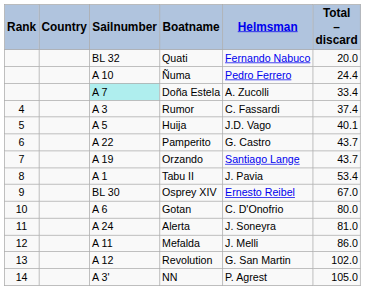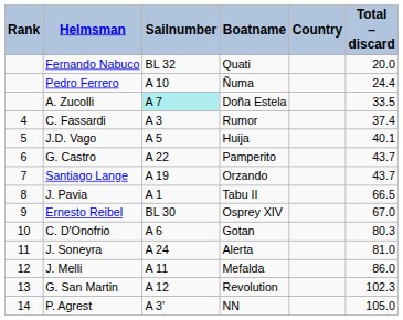 <table class="wikitable">
 <tr>
 <th style="text-align:center;background-color:LightSteelBlue"><strong>Rank</strong></th>
-<th style="text-align:center;background-color:LightSteelBlue"><strong>Country</strong></th>
+<th style="text-align:center;background-color:LightSteelBlue"><strong><a href='#'>Helmsman</a></strong></th>
 <th style="text-align:center;background-color:LightSteelBlue"><strong>Sailnumber</strong></th>
 <th style="text-align:center;background-color:LightSteelBlue"><strong>Boatname</strong></th>
-<th style="text-align:center;background-color:LightSteelBlue"><strong><a href='#'>Helmsman</a></strong></th>
+<th style="text-align:center;background-color:LightSteelBlue"><strong>Country</strong></th>
 <th style="text-align:center;background-color:LightSteelBlue"><strong>Total<br>–<br>discard</strong></th>
 </tr>
 <tr>
 <td style="text-align:center; vertical-align:top; font-size:90%"></td>
-<td style="vertical-align:top; font-size:90%"></td>
+<td style="vertical-align:top; font-size:90%"><a href='#'>Fernando Nabuco</a></td>
 <td style="vertical-align:top; font-size:90%">BL 32</td>
 <td style="vertical-align:top; font-size:90%">Quati</td>
-<td style="vertical-align:top; font-size:90%"><a href='#'>Fernando Nabuco</a></td>
+<td style="vertical-align:top; font-size:90%"></td>
 <td style="text-align:right; vertical-align:top; font-size:90%">20.0</td>
 </tr>
 <tr>
 <td style="text-align:center; vertical-align:top; font-size:90%"></td>
-<td style="vertical-align:top; font-size:90%"></td>
+<td style="vertical-align:top; font-size:90%"><a href='#'>Pedro Ferrero</a></td>
 <td style="vertical-align:top; font-size:90%">A 10</td>
 <td style="vertical-align:top; font-size:90%">Ñuma</td>
-<td style="vertical-align:top; font-size:90%"><a href='#'>Pedro Ferrero</a></td>
+<td style="vertical-align:top; font-size:90%"></td>
 <td style="text-align:right; vertical-align:top; font-size:90%">24.4</td>
 </tr>
 <tr>
 <td style="text-align:center; vertical-align:top; font-size:90%"></td>
-<td style="vertical-align:top; font-size:90%"></td>
+<td style="vertical-align:top; font-size:90%">A. Zucolli</td>
 <td style="background: paleturquoise; vertical-align:top; font-size:90%">A 7</td>
 <td style="vertical-align:top; font-size:90%">Doña Estela</td>
-<td style="vertical-align:top; font-size:90%">A. Zucolli</td>
-<td style="text-align:right; vertical-align:top; font-size:90%">33.4</td>
+<td style="vertical-align:top; font-size:90%"></td>
+<td style="text-align:right; vertical-align:top; font-size:90%">33.5</td>
 </tr>
 <tr>
 <td style="text-align:center; vertical-align:top; font-size:90%">4</td>
-<td style="vertical-align:top; font-size:90%"></td>
+<td style="vertical-align:top; font-size:90%">C. Fassardi</td>
 <td style="vertical-align:top; font-size:90%">A 3</td>
 <td style="vertical-align:top; font-size:90%">Rumor</td>
-<td style="vertical-align:top; font-size:90%">C. Fassardi</td>
+<td style="vertical-align:top; font-size:90%"></td>
 <td style="text-align:right; vertical-align:top; font-size:90%">37.4</td>
 </tr>
 <tr>
 <td style="text-align:center; vertical-align:top; font-size:90%">5</td>
-<td style="vertical-align:top; font-size:90%"></td>
+<td style="vertical-align:top; font-size:90%">J.D. Vago</td>
 <td style="vertical-align:top; font-size:90%">A 5</td>
 <td style="vertical-align:top; font-size:90%">Huija</td>
-<td style="vertical-align:top; font-size:90%">J.D. Vago</td>
+<td style="vertical-align:top; font-size:90%"></td>
 <td style="text-align:right; vertical-align:top; font-size:90%">40.1</td>
 </tr>
 <tr>
 <td style="text-align:center; vertical-align:top; font-size:90%">6</td>
-<td style="vertical-align:top; font-size:90%"></td>
+<td style="vertical-align:top; font-size:90%">G. Castro</td>
 <td style="vertical-align:top; font-size:90%">A 22</td>
 <td style="vertical-align:top; font-size:90%">Pamperito</td>
-<td style="vertical-align:top; font-size:90%">G. Castro</td>
+<td style="vertical-align:top; font-size:90%"></td>
 <td style="text-align:right; vertical-align:top; font-size:90%">43.7</td>
 </tr>
 <tr>
 <td style="text-align:center; vertical-align:top; font-size:90%">7</td>
-<td style="vertical-align:top; font-size:90%"></td>
+<td style="vertical-align:top; font-size:90%"><a href='#'>Santiago Lange</a></td>
 <td style="vertical-align:top; font-size:90%">A 19</td>
 <td style="vertical-align:top; font-size:90%">Orzando</td>
-<td style="vertical-align:top; font-size:90%"><a href='#'>Santiago Lange</a></td>
+<td style="vertical-align:top; font-size:90%"></td>
 <td style="text-align:right; vertical-align:top; font-size:90%">43.7</td>
 </tr>
 <tr>
 <td style="text-align:center; vertical-align:top; font-size:90%">8</td>
-<td style="vertical-align:top; font-size:90%"></td>
+<td style="vertical-align:top; font-size:90%">J. Pavia</td>
 <td style="vertical-align:top; font-size:90%">A 1</td>
 <td style="vertical-align:top; font-size:90%">Tabu II</td>
-<td style="vertical-align:top; font-size:90%">J. Pavia</td>
-<td style="text-align:right; vertical-align:top; font-size:90%">53.4</td>
+<td style="vertical-align:top; font-size:90%"></td>
+<td style="text-align:right; vertical-align:top; font-size:90%">66.5</td>
 </tr>
 <tr>
 <td style="text-align:center; vertical-align:top; font-size:90%">9</td>
-<td style="vertical-align:top; font-size:90%"></td>
+<td style="vertical-align:top; font-size:90%"><a href='#'>Ernesto Reibel</a></td>
 <td style="vertical-align:top; font-size:90%">BL 30</td>
 <td style="vertical-align:top; font-size:90%">Osprey XIV</td>
-<td style="vertical-align:top; font-size:90%"><a href='#'>Ernesto Reibel</a></td>
+<td style="vertical-align:top; font-size:90%"></td>
 <td style="text-align:right; vertical-align:top; font-size:90%">67.0</td>
 </tr>
 <tr>
 <td style="text-align:center; vertical-align:top; font-size:90%">10</td>
-<td style="vertical-align:top; font-size:90%"></td>
+<td style="vertical-align:top; font-size:90%">C. D'Onofrio</td>
 <td style="vertical-align:top; font-size:90%">A 6</td>
 <td style="vertical-align:top; font-size:90%">Gotan</td>
-<td style="vertical-align:top; font-size:90%">C. D'Onofrio</td>
-<td style="text-align:right; vertical-align:top; font-size:90%">80.0</td>
+<td style="vertical-align:top; font-size:90%"></td>
+<td style="text-align:right; vertical-align:top; font-size:90%">80.3</td>
 </tr>
 <tr>
 <td style="text-align:center; vertical-align:top; font-size:90%">11</td>
-<td style="vertical-align:top; font-size:90%"></td>
+<td style="vertical-align:top; font-size:90%">J. Soneyra</td>
 <td style="vertical-align:top; font-size:90%">A 24</td>
 <td style="vertical-align:top; font-size:90%">Alerta</td>
-<td style="vertical-align:top; font-size:90%">J. Soneyra</td>
+<td style="vertical-align:top; font-size:90%"></td>
 <td style="text-align:right; vertical-align:top; font-size:90%">81.0</td>
 </tr>
 <tr>
 <td style="text-align:center; vertical-align:top; font-size:90%">12</td>
-<td style="vertical-align:top; font-size:90%"></td>
+<td style="vertical-align:top; font-size:90%">J. Melli</td>
 <td style="vertical-align:top; font-size:90%">A 11</td>
 <td style="vertical-align:top; font-size:90%">Mefalda</td>
-<td style="vertical-align:top; font-size:90%">J. Melli</td>
+<td style="vertical-align:top; font-size:90%"></td>
 <td style="text-align:right; vertical-align:top; font-size:90%">86.0</td>
 </tr>
 <tr>
 <td style="text-align:center; vertical-align:top; font-size:90%">13</td>
-<td style="vertical-align:top; font-size:90%"></td>
+<td style="vertical-align:top; font-size:90%">G. San Martin</td>
 <td style="vertical-align:top; font-size:90%">A 12</td>
 <td style="vertical-align:top; font-size:90%">Revolution</td>
-<td style="vertical-align:top; font-size:90%">G. San Martin</td>
-<td style="text-align:right; vertical-align:top; font-size:90%">102.0</td>
+<td style="vertical-align:top; font-size:90%"></td>
+<td style="text-align:right; vertical-align:top; font-size:90%">102.3</td>
 </tr>
 <tr>
 <td style="text-align:center; vertical-align:top; font-size:90%">14</td>
-<td style="vertical-align:top; font-size:90%"></td>
+<td style="vertical-align:top; font-size:90%">P. Agrest</td>
 <td style="vertical-align:top; font-size:90%">A 3'</td>
 <td style="vertical-align:top; font-size:90%">NN</td>
-<td style="vertical-align:top; font-size:90%">P. Agrest</td>
+<td style="vertical-align:top; font-size:90%"></td>
 <td style="text-align:right; vertical-align:top; font-size:90%">105.0</td>
 </tr>
 </table>
